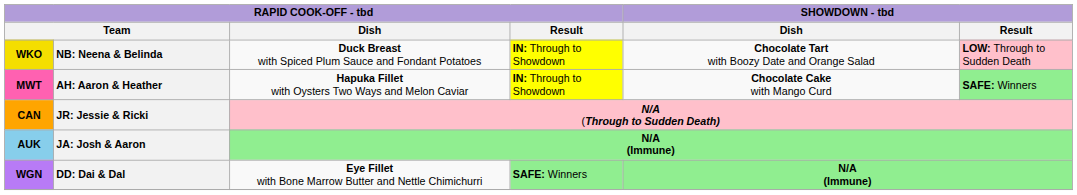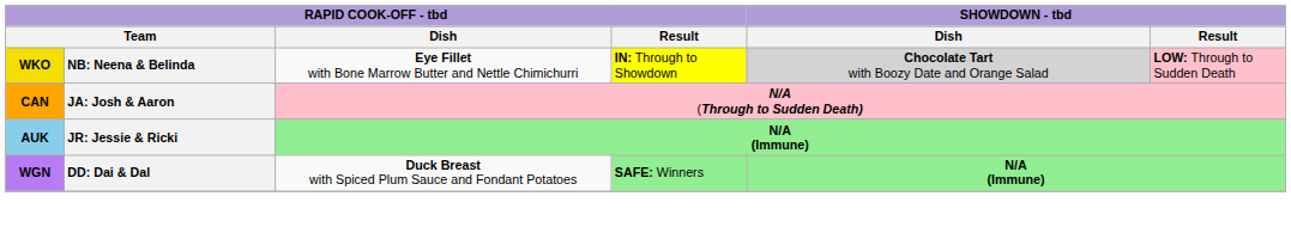 <table class="wikitable" style="text-align: center; font-size: 9pt; line-height:14px; width:95%">
 <tr>
 <th colspan="4" style="background:#b19cd9; ">RAPID COOK-OFF - tbd</th>
 <th colspan="2" style="background:#b19cd9; ">SHOWDOWN - tbd</th>
 </tr>
 <tr>
 <th colspan="2" style="width: 20%;">Team</th>
 <th style="width:25%;">Dish</th>
 <th style="width:10%;">Result</th>
 <th style="width:30%;">Dish</th>
 <th style="width:10%;">Result</th>
 </tr>
 <tr>
 <th scope="row" align="left" style="background:#F4DE00; ">WKO</th>
 <th scope="row" style="text-align:left;">NB: Neena & Belinda</th>
-<td style="text-align:center;"><strong>Duck Breast</strong><br>with Spiced Plum Sauce and Fondant Potatoes</td>
+<td style="text-align:center;"><strong>Eye Fillet</strong><br>with Bone Marrow Butter and Nettle Chimichurri</td>
 <td scope="row" style="text-align:left;" bgcolor="yellow"><strong>IN:</strong> Through to Showdown</td>
-<td><strong>Chocolate Tart</strong><br>with Boozy Date and Orange Salad</td>
+<td style="background: lightgrey;"><strong>Chocolate Tart</strong><br>with Boozy Date and Orange Salad</td>
 <td scope="row" style="text-align:left;" bgcolor="pink"><strong>LOW:</strong> Through to Sudden Death</td>
 </tr>
 <tr>
-<th scope="row" align="left" style="background:#FF61B1; ">MWT</th>
-<th scope="row" style="text-align:left;">AH: Aaron & Heather</th>
-<td style="text-align:center;"><strong>Hapuka Fillet</strong><br>with Oysters Two Ways and Melon Caviar</td>
-<td scope="row" style="text-align:left;" bgcolor="yellow"><strong>IN:</strong> Through to Showdown</td>
-<td><strong>Chocolate Cake</strong><br>with Mango Curd</td>
-<td scope="row" style="text-align:left;" bgcolor="lightgreen"><strong>SAFE:</strong> Winners</td>
-</tr>
-<tr>
 <th scope="row" align="left" style="background:orange; ">CAN</th>
-<th scope="row" style="text-align:left;">JR: Jessie & Ricki</th>
+<th scope="row" style="text-align:left;">JA: Josh & Aaron</th>
 <td colspan="4" bgcolor="pink"><strong><em>N/A<br></em></strong>(<strong><em>Through to Sudden Death)</em></strong></td>
 </tr>
 <tr>
 <th scope="row" align="left" style="background-color:skyblue; ">AUK</th>
-<th scope="row" style="text-align:left;">JA: Josh & Aaron</th>
+<th scope="row" style="text-align:left;">JR: Jessie & Ricki</th>
 <td colspan="4" bgcolor="lightgreen"><strong>N/A<br>(Immune)</strong></td>
 </tr>
 <tr>
 <th scope="row" align="center" style="background:#B87BF6; ">WGN</th>
 <th scope="row" style="text-align:left;">DD: Dai & Dal</th>
-<td style="text-align:center;"><strong>Eye Fillet</strong><br>with Bone Marrow Butter and Nettle Chimichurri</td>
+<td style="text-align:center;"><strong>Duck Breast</strong><br>with Spiced Plum Sauce and Fondant Potatoes</td>
 <td scope="row" style="text-align:left;" bgcolor="lightgreen"><strong>SAFE:</strong> Winners</td>
 <td colspan="2" bgcolor="lightgreen"><strong>N/A<br>(Immune)</strong></td>
 </tr>
 <tr>
 </tr>
 </table>
